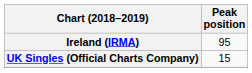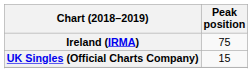 <table class="wikitable sortable plainrowheaders" style="text-align:center">
 <tr>
 <th scope="col">Chart (2018–2019)</th>
 <th scope="col">Peak<br>position</th>
 </tr>
 <tr>
 <th scope="row">Ireland (<a href='#'>IRMA</a>)</th>
-<td>95</td>
+<td>75</td>
 </tr>
 <tr>
 <th scope="row"><a href='#'>UK Singles</a> (Official Charts Company)</th>
 <td>15</td>
 </tr>
 <tr>
 </tr>
 <tr>
 </tr>
 </table>
